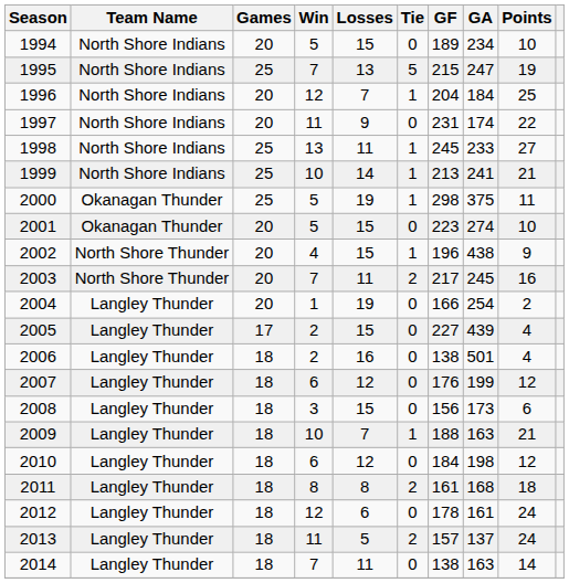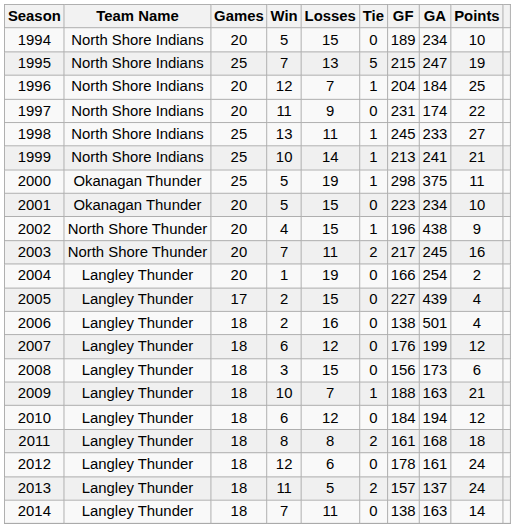 <table class="wikitable">
 <tr align="center" bgcolor="#f0f0f0">
 <th>Season</th>
 <th>Team Name</th>
 <th>Games</th>
 <th>Win</th>
 <th>Losses</th>
 <th>Tie</th>
 <th>GF</th>
 <th>GA</th>
 <th>Points</th>
 <th></th>
 </tr>
 <tr align="center">
 <td>1994</td>
 <td>North Shore Indians</td>
 <td>20</td>
 <td>5</td>
 <td>15</td>
 <td>0</td>
 <td>189</td>
 <td>234</td>
 <td>10</td>
 <td></td>
 </tr>
 <tr align="center" bgcolor="#f0f0f0">
 <td>1995</td>
 <td>North Shore Indians</td>
 <td>25</td>
 <td>7</td>
 <td>13</td>
 <td>5</td>
 <td>215</td>
 <td>247</td>
 <td>19</td>
 <td></td>
 </tr>
 <tr align="center">
 <td>1996</td>
 <td>North Shore Indians</td>
 <td>20</td>
 <td>12</td>
 <td>7</td>
 <td>1</td>
 <td>204</td>
 <td>184</td>
 <td>25</td>
 <td></td>
 </tr>
 <tr align="center" bgco lor="#f0f0f0">
 <td>1997</td>
 <td>North Shore Indians</td>
 <td>20</td>
 <td>11</td>
 <td>9</td>
 <td>0</td>
 <td>231</td>
 <td>174</td>
 <td>22</td>
 <td></td>
 </tr>
 <tr align="center">
 <td>1998</td>
 <td>North Shore Indians</td>
 <td>25</td>
 <td>13</td>
 <td>11</td>
 <td>1</td>
 <td>245</td>
 <td>233</td>
 <td>27</td>
 <td></td>
 </tr>
 <tr align="center" bgcolor="#f0f0f0">
 <td>1999</td>
 <td>North Shore Indians</td>
 <td>25</td>
 <td>10</td>
 <td>14</td>
 <td>1</td>
 <td>213</td>
 <td>241</td>
 <td>21</td>
 <td></td>
 </tr>
 <tr align="center">
 <td>2000</td>
 <td>Okanagan Thunder</td>
 <td>25</td>
 <td>5</td>
 <td>19</td>
 <td>1</td>
 <td>298</td>
 <td>375</td>
 <td>11</td>
 <td></td>
 </tr>
 <tr align="center" bgcolor="#f0f0f0">
 <td>2001</td>
 <td>Okanagan Thunder</td>
 <td>20</td>
 <td>5</td>
 <td>15</td>
 <td>0</td>
 <td>223</td>
-<td>274</td>
+<td>234</td>
 <td>10</td>
 <td></td>
 </tr>
 <tr align="center">
 <td>2002</td>
 <td>North Shore Thunder</td>
 <td>20</td>
 <td>4</td>
 <td>15</td>
 <td>1</td>
 <td>196</td>
 <td>438</td>
 <td>9</td>
 <td></td>
 </tr>
 <tr align="center" bgcolor="#f0f0f0">
 <td>2003</td>
 <td>North Shore Thunder</td>
 <td>20</td>
 <td>7</td>
 <td>11</td>
 <td>2</td>
 <td>217</td>
 <td>245</td>
 <td>16</td>
 <td></td>
 </tr>
 <tr align="center">
 <td>2004</td>
 <td>Langley Thunder</td>
 <td>20</td>
 <td>1</td>
 <td>19</td>
 <td>0</td>
 <td>166</td>
 <td>254</td>
 <td>2</td>
 <td></td>
 </tr>
 <tr align="center" bgcolor="#f0f0f0">
 <td>2005</td>
 <td>Langley Thunder</td>
 <td>17</td>
 <td>2</td>
 <td>15</td>
 <td>0</td>
 <td>227</td>
 <td>439</td>
 <td>4</td>
 <td></td>
 </tr>
 <tr align="center">
 <td>2006</td>
 <td>Langley Thunder</td>
 <td>18</td>
 <td>2</td>
 <td>16</td>
 <td>0</td>
 <td>138</td>
 <td>501</td>
 <td>4</td>
 <td></td>
 </tr>
 <tr align="center" bgcolor="#f0f0f0">
 <td>2007</td>
 <td>Langley Thunder</td>
 <td>18</td>
 <td>6</td>
 <td>12</td>
 <td>0</td>
 <td>176</td>
 <td>199</td>
 <td>12</td>
 <td></td>
 </tr>
 <tr align="center">
 <td>2008</td>
 <td>Langley Thunder</td>
 <td>18</td>
 <td>3</td>
 <td>15</td>
 <td>0</td>
 <td>156</td>
 <td>173</td>
 <td>6</td>
 <td></td>
 </tr>
 <tr align="center" bgcolor="#f0f0f0">
 <td>2009</td>
 <td>Langley Thunder</td>
 <td>18</td>
 <td>10</td>
 <td>7</td>
 <td>1</td>
 <td>188</td>
 <td>163</td>
 <td>21</td>
 <td></td>
 </tr>
 <tr align="center">
 <td>2010</td>
 <td>Langley Thunder</td>
 <td>18</td>
 <td>6</td>
 <td>12</td>
 <td>0</td>
 <td>184</td>
-<td>198</td>
+<td>194</td>
 <td>12</td>
 <td></td>
 </tr>
 <tr align="center" bgcolor="#f0f0f0">
 <td>2011</td>
 <td>Langley Thunder</td>
 <td>18</td>
 <td>8</td>
 <td>8</td>
 <td>2</td>
 <td>161</td>
 <td>168</td>
 <td>18</td>
 <td></td>
 </tr>
 <tr align="center">
 <td>2012</td>
 <td>Langley Thunder</td>
 <td>18</td>
 <td>12</td>
 <td>6</td>
 <td>0</td>
 <td>178</td>
 <td>161</td>
 <td>24</td>
 <td></td>
 </tr>
 <tr align="center" bgcolor="#f0f0f0">
 <td>2013</td>
 <td>Langley Thunder</td>
 <td>18</td>
 <td>11</td>
 <td>5</td>
 <td>2</td>
 <td>157</td>
 <td>137</td>
 <td>24</td>
 <td></td>
 </tr>
 <tr align="center">
 <td>2014</td>
 <td>Langley Thunder</td>
 <td>18</td>
 <td>7</td>
 <td>11</td>
 <td>0</td>
 <td>138</td>
 <td>163</td>
 <td>14</td>
 <td></td>
 </tr>
 <tr align="center" bgcolor="#f0f0f0">
 </tr>
 </table>
